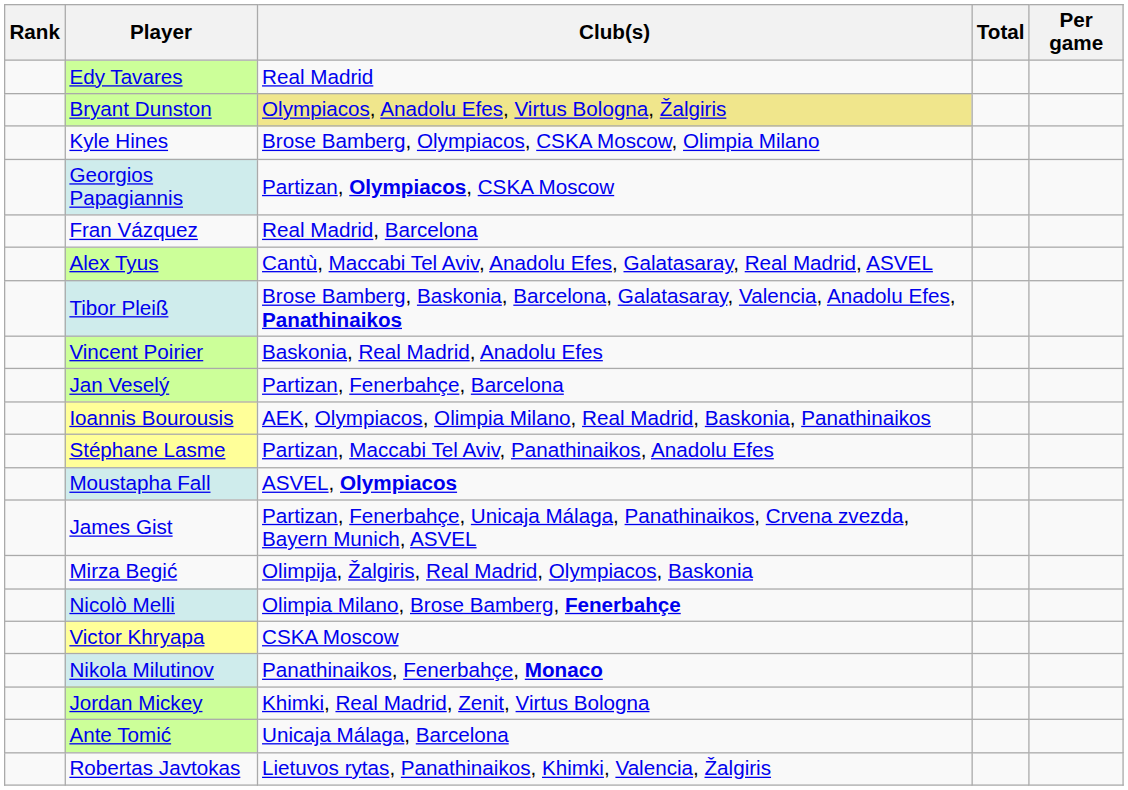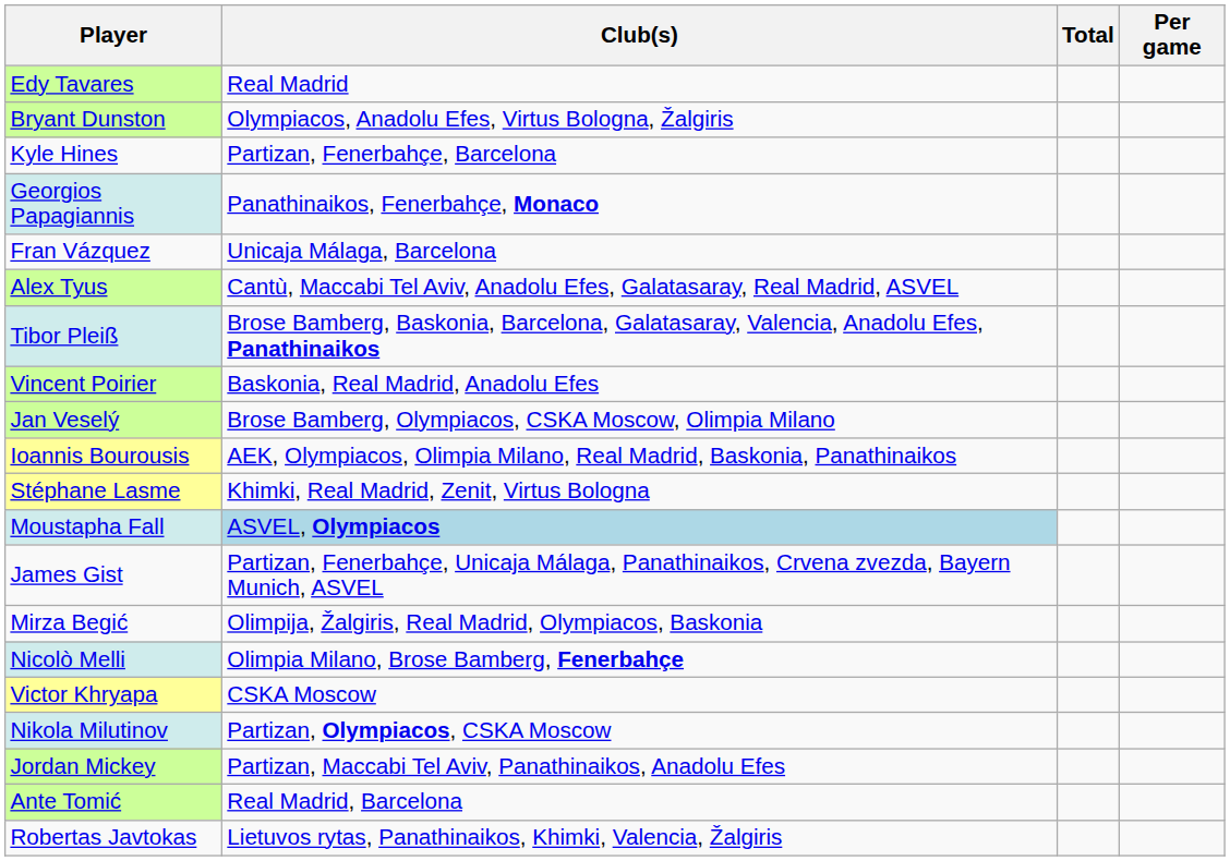 <table class="wikitable sortable">
 <tr>
-<th>Rank</th>
 <th>Player</th>
 <th>Club(s)</th>
 <th>Total</th>
 <th>Per game</th>
 </tr>
 <tr>
-<td></td>
 <td bgcolor="#CCFF99"> <a href='#'>Edy Tavares</a></td>
 <td><a href='#'>Real Madrid</a></td>
 <td></td>
 <td style="text-align:center;"></td>
 </tr>
 <tr>
-<td></td>
 <td bgcolor="#CCFF99">  <a href='#'>Bryant Dunston</a></td>
-<td style="background: khaki;"><a href='#'>Olympiacos</a>, <a href='#'>Anadolu Efes</a>, <a href='#'>Virtus Bologna</a>, <a href='#'>Žalgiris</a></td>
+<td><a href='#'>Olympiacos</a>, <a href='#'>Anadolu Efes</a>, <a href='#'>Virtus Bologna</a>, <a href='#'>Žalgiris</a></td>
 <td></td>
 <td style="text-align:center;"></td>
 </tr>
 <tr>
-<td></td>
 <td> <a href='#'>Kyle Hines</a></td>
-<td><a href='#'>Brose Bamberg</a>, <a href='#'>Olympiacos</a>, <a href='#'>CSKA Moscow</a>, <a href='#'>Olimpia Milano</a></td>
+<td><a href='#'>Partizan</a>, <a href='#'>Fenerbahçe</a>, <a href='#'>Barcelona</a></td>
 <td></td>
 <td></td>
 </tr>
 <tr>
-<td></td>
 <td bgcolor="#CFECEC"> <a href='#'>Georgios Papagiannis</a></td>
-<td><a href='#'>Partizan</a>, <strong><a href='#'>Olympiacos</a></strong>, <a href='#'>CSKA Moscow</a></td>
+<td><a href='#'>Panathinaikos</a>, <a href='#'>Fenerbahçe</a>, <strong><a href='#'>Monaco</a></strong></td>
 <td></td>
 <td style="text-align:center;"></td>
 </tr>
 <tr>
-<td></td>
 <td> <a href='#'>Fran Vázquez</a></td>
-<td><a href='#'>Real Madrid</a>, <a href='#'>Barcelona</a></td>
+<td><a href='#'>Unicaja Málaga</a>, <a href='#'>Barcelona</a></td>
 <td></td>
 <td></td>
 </tr>
 <tr>
-<td></td>
 <td bgcolor="#CCFF99">  <a href='#'>Alex Tyus</a></td>
 <td><a href='#'>Cantù</a>, <a href='#'>Maccabi Tel Aviv</a>, <a href='#'>Anadolu Efes</a>, <a href='#'>Galatasaray</a>, <a href='#'>Real Madrid</a>, <a href='#'>ASVEL</a></td>
 <td></td>
 <td></td>
 </tr>
 <tr>
-<td></td>
 <td bgcolor="#CFECEC"> <a href='#'>Tibor Pleiß</a></td>
 <td><a href='#'>Brose Bamberg</a>, <a href='#'>Baskonia</a>, <a href='#'>Barcelona</a>, <a href='#'>Galatasaray</a>, <a href='#'>Valencia</a>, <a href='#'>Anadolu Efes</a>, <strong><a href='#'>Panathinaikos</a></strong></td>
 <td></td>
 <td style="text-align:center;"></td>
 </tr>
 <tr>
-<td></td>
 <td bgcolor="#CCFF99"> <a href='#'>Vincent Poirier</a></td>
 <td><a href='#'>Baskonia</a>, <a href='#'>Real Madrid</a>, <a href='#'>Anadolu Efes</a></td>
 <td></td>
 <td style="text-align:center;"></td>
 </tr>
 <tr>
-<td></td>
 <td bgcolor="#CCFF99"> <a href='#'>Jan Veselý</a></td>
-<td><a href='#'>Partizan</a>, <a href='#'>Fenerbahçe</a>, <a href='#'>Barcelona</a></td>
+<td><a href='#'>Brose Bamberg</a>, <a href='#'>Olympiacos</a>, <a href='#'>CSKA Moscow</a>, <a href='#'>Olimpia Milano</a></td>
 <td></td>
 <td style="text-align:center;"></td>
 </tr>
 <tr>
-<td></td>
 <td bgcolor="#FFFF99"> <a href='#'>Ioannis Bourousis</a></td>
 <td><a href='#'>AEK</a>, <a href='#'>Olympiacos</a>, <a href='#'>Olimpia Milano</a>, <a href='#'>Real Madrid</a>, <a href='#'>Baskonia</a>, <a href='#'>Panathinaikos</a></td>
 <td></td>
 <td></td>
 </tr>
 <tr>
-<td></td>
 <td bgcolor="#FFFF99"> <a href='#'>Stéphane Lasme</a></td>
-<td><a href='#'>Partizan</a>, <a href='#'>Maccabi Tel Aviv</a>, <a href='#'>Panathinaikos</a>, <a href='#'>Anadolu Efes</a></td>
+<td><a href='#'>Khimki</a>, <a href='#'>Real Madrid</a>, <a href='#'>Zenit</a>,  <a href='#'>Virtus Bologna</a></td>
 <td></td>
 <td></td>
 </tr>
 <tr>
-<td></td>
 <td bgcolor="#CFECEC"> <a href='#'>Moustapha Fall</a></td>
-<td><a href='#'>ASVEL</a>, <strong><a href='#'>Olympiacos</a></strong></td>
+<td style="background: lightblue;"><a href='#'>ASVEL</a>, <strong><a href='#'>Olympiacos</a></strong></td>
 <td></td>
 <td style="text-align:center;"></td>
 </tr>
 <tr>
-<td></td>
 <td> <a href='#'>James Gist</a></td>
 <td><a href='#'>Partizan</a>, <a href='#'>Fenerbahçe</a>, <a href='#'>Unicaja Málaga</a>, <a href='#'>Panathinaikos</a>, <a href='#'>Crvena zvezda</a>, <a href='#'>Bayern Munich</a>, <a href='#'>ASVEL</a></td>
 <td></td>
 <td></td>
 </tr>
 <tr>
-<td></td>
 <td>  <a href='#'>Mirza Begić</a></td>
 <td><a href='#'>Olimpija</a>, <a href='#'>Žalgiris</a>, <a href='#'>Real Madrid</a>, <a href='#'>Olympiacos</a>, <a href='#'>Baskonia</a></td>
 <td></td>
 <td></td>
 </tr>
 <tr>
-<td></td>
 <td bgcolor="#CFECEC"> <a href='#'>Nicolò Melli</a></td>
 <td><a href='#'>Olimpia Milano</a>, <a href='#'>Brose Bamberg</a>, <strong><a href='#'>Fenerbahçe</a></strong></td>
 <td></td>
 <td style="text-align:center;"></td>
 </tr>
 <tr>
-<td></td>
 <td bgcolor="#FFFF99"> <a href='#'>Victor Khryapa</a></td>
 <td><a href='#'>CSKA Moscow</a></td>
 <td></td>
 <td></td>
 </tr>
 <tr>
-<td></td>
 <td bgcolor="#CFECEC"> <a href='#'>Nikola Milutinov</a></td>
-<td><a href='#'>Panathinaikos</a>, <a href='#'>Fenerbahçe</a>, <strong><a href='#'>Monaco</a></strong></td>
+<td><a href='#'>Partizan</a>, <strong><a href='#'>Olympiacos</a></strong>, <a href='#'>CSKA Moscow</a></td>
 <td></td>
 <td style="text-align:center;"></td>
 </tr>
 <tr>
-<td></td>
 <td bgcolor="#CCFF99"> <a href='#'>Jordan Mickey</a></td>
-<td><a href='#'>Khimki</a>, <a href='#'>Real Madrid</a>, <a href='#'>Zenit</a>,  <a href='#'>Virtus Bologna</a></td>
+<td><a href='#'>Partizan</a>, <a href='#'>Maccabi Tel Aviv</a>, <a href='#'>Panathinaikos</a>, <a href='#'>Anadolu Efes</a></td>
 <td></td>
 <td></td>
 </tr>
 <tr>
-<td></td>
 <td bgcolor="#CCFF99"> <a href='#'>Ante Tomić</a></td>
-<td><a href='#'>Unicaja Málaga</a>, <a href='#'>Barcelona</a></td>
+<td><a href='#'>Real Madrid</a>, <a href='#'>Barcelona</a></td>
 <td></td>
 <td></td>
 </tr>
 <tr>
-<td></td>
 <td> <a href='#'>Robertas Javtokas</a></td>
 <td><a href='#'>Lietuvos rytas</a>, <a href='#'>Panathinaikos</a>, <a href='#'>Khimki</a>, <a href='#'>Valencia</a>, <a href='#'>Žalgiris</a></td>
 <td></td>
 <td></td>
 </tr>
 </table>
